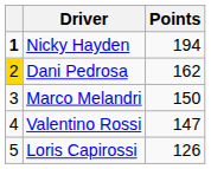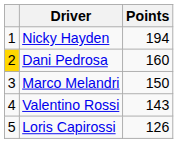 <table class="wikitable" style="font-size: 95%;">
 <tr>
 <th></th>
 <th>Driver</th>
 <th>Points</th>
 </tr>
 <tr>
-<td align=center><strong>1</strong></td>
+<td align=center>1</td>
 <td> <a href='#'>Nicky Hayden</a></td>
 <td align=right>194</td>
 </tr>
 <tr>
 <td align=center style="background: gold;">2</td>
 <td> <a href='#'>Dani Pedrosa</a></td>
-<td align=right>162</td>
+<td align=right>160</td>
 </tr>
 <tr>
 <td align=center>3</td>
 <td> <a href='#'>Marco Melandri</a></td>
 <td align=right>150</td>
 </tr>
 <tr>
 <td align=center>4</td>
 <td> <a href='#'>Valentino Rossi</a></td>
-<td align=right>147</td>
+<td align=right>143</td>
 </tr>
 <tr>
 <td align=center>5</td>
 <td> <a href='#'>Loris Capirossi</a></td>
 <td align=right>126</td>
 </tr>
 </table>
